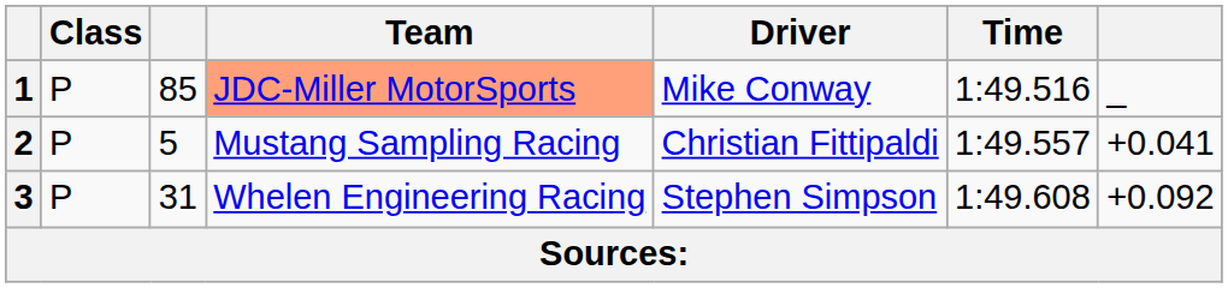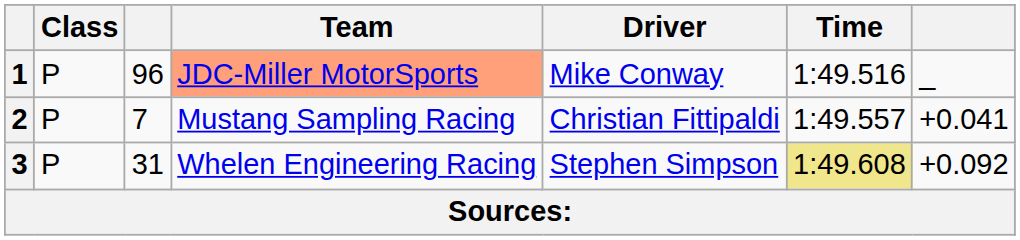 <table class="wikitable">
 <tr>
 <th scope="col"></th>
 <th scope="col">Class</th>
 <th scope="col"></th>
 <th scope="col">Team</th>
 <th scope="col">Driver</th>
 <th scope="col">Time</th>
 <th scope="col"></th>
 </tr>
 <tr>
 <th scope="row">1</th>
 <td>P</td>
-<td>85</td>
+<td>96</td>
 <td style="background: lightsalmon;"><a href='#'>JDC-Miller MotorSports</a></td>
 <td><a href='#'>Mike Conway</a></td>
 <td>1:49.516</td>
 <td>_</td>
 </tr>
 <tr>
 <th scope="row">2</th>
 <td>P</td>
-<td>5</td>
+<td>7</td>
 <td><a href='#'>Mustang Sampling Racing</a></td>
 <td><a href='#'>Christian Fittipaldi</a></td>
 <td>1:49.557</td>
 <td>+0.041</td>
 </tr>
 <tr>
 <th scope="row">3</th>
 <td>P</td>
 <td>31</td>
 <td><a href='#'>Whelen Engineering Racing</a></td>
 <td><a href='#'>Stephen Simpson</a></td>
-<td>1:49.608</td>
+<td style="background: khaki;">1:49.608</td>
 <td>+0.092</td>
 </tr>
 <tr>
 <th colspan="7">Sources:</th>
 </tr>
 </table>
